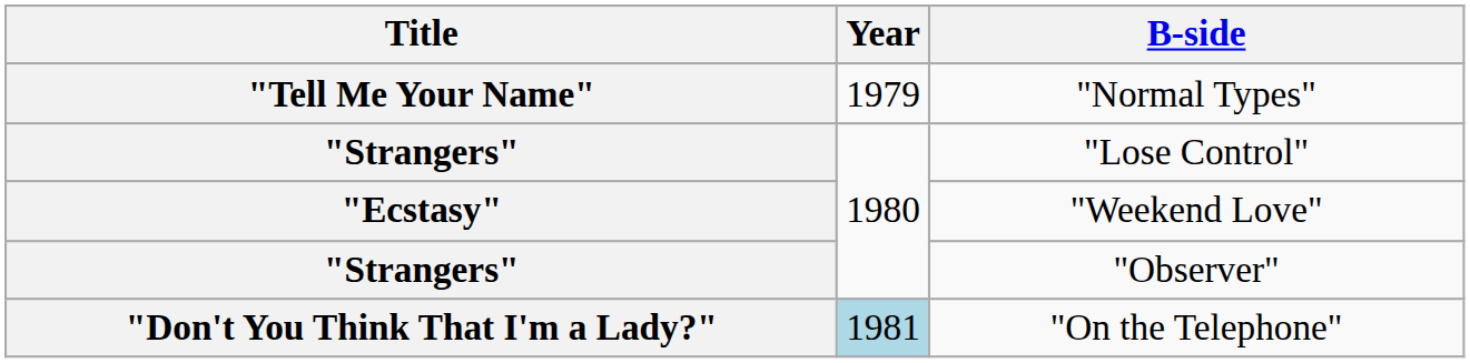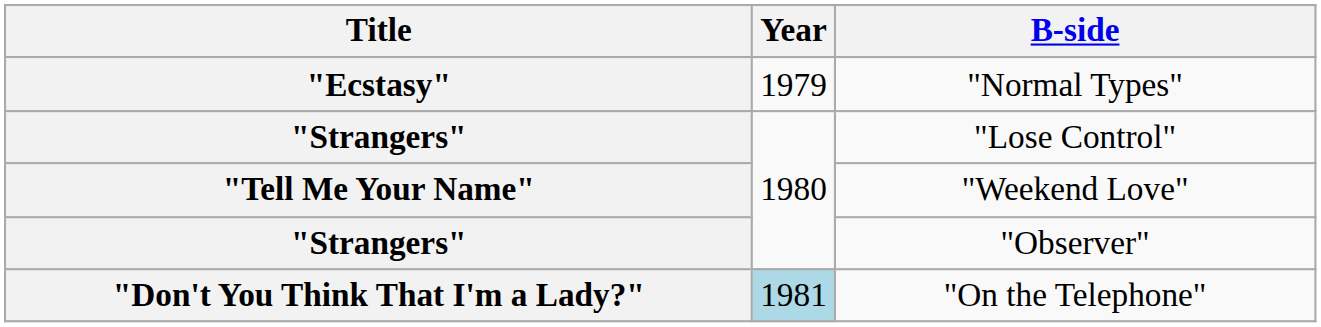 <table class="wikitable plainrowheaders" style="text-align:center;">
 <tr>
 <th scope="col" rowspan="1" style="width:22em;">Title</th>
 <th scope="col" rowspan="1">Year</th>
 <th scope="col" rowspan="1" style="width:14em;"><a href='#'>B-side</a></th>
 </tr>
 <tr>
-<th scope="row">"Tell Me Your Name"</th>
+<th scope="row">"Ecstasy"</th>
 <td>1979</td>
 <td>"Normal Types"</td>
 </tr>
 <tr>
 <th scope="row">"Strangers"</th>
 <td rowspan="3">1980</td>
 <td>"Lose Control"</td>
 </tr>
 <tr>
-<th scope="row">"Ecstasy"</th>
+<th scope="row">"Tell Me Your Name"</th>
 <td>"Weekend Love"</td>
 </tr>
 <tr>
 <th scope="row">"Strangers"</th>
 <td>"Observer"</td>
 </tr>
 <tr>
 <th scope="row">"Don't You Think That I'm a Lady?"</th>
 <td style="background: lightblue;">1981</td>
 <td>"On the Telephone"</td>
 </tr>
 </table>
